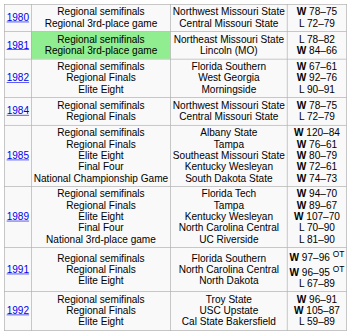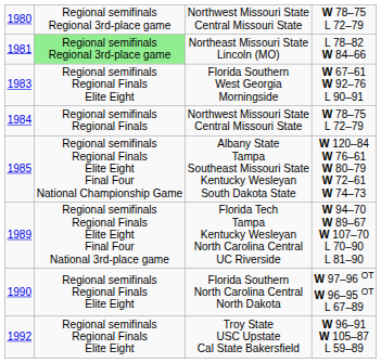 <table class="wikitable">
 <tr align="center">
 <td><a href='#'>1980</a></td>
 <td>Regional semifinals<br>Regional 3rd-place game</td>
 <td>Northwest Missouri State<br>Central Missouri State</td>
 <td><strong>W</strong> 78–75<br>L 72–79</td>
 </tr>
 <tr align="center">
 <td><a href='#'>1981</a></td>
 <td style="background: lightgreen;">Regional semifinals<br>Regional 3rd-place game</td>
 <td>Northeast Missouri State<br>Lincoln (MO)</td>
 <td>L 78–82<br><strong>W</strong> 84–66</td>
 </tr>
 <tr align="center">
-<td><a href='#'>1982</a></td>
+<td><a href='#'>1983</a></td>
 <td>Regional semifinals<br>Regional Finals<br>Elite Eight</td>
 <td>Florida Southern<br>West Georgia<br>Morningside</td>
 <td><strong>W</strong> 67–61<br><strong>W</strong> 92–76<br>L 90–91</td>
 </tr>
 <tr align="center">
 <td><a href='#'>1984</a></td>
 <td>Regional semifinals<br>Regional Finals</td>
 <td>Northwest Missouri State<br>Central Missouri State</td>
 <td><strong>W</strong> 78–75<br>L 72–79</td>
 </tr>
 <tr align="center">
 <td><a href='#'>1985</a></td>
 <td>Regional semifinals<br>Regional Finals<br>Elite Eight<br>Final Four<br>National Championship Game</td>
 <td>Albany State<br>Tampa<br>Southeast Missouri State<br>Kentucky Wesleyan<br>South Dakota State</td>
 <td><strong>W</strong> 120–84<br><strong>W</strong> 76–61<br><strong>W</strong> 80–79<br><strong>W</strong> 72–61<br><strong>W</strong> 74–73</td>
 </tr>
 <tr align="center">
 <td><a href='#'>1989</a></td>
 <td>Regional semifinals<br>Regional Finals<br>Elite Eight<br>Final Four<br>National 3rd-place game</td>
 <td>Florida Tech<br>Tampa<br>Kentucky Wesleyan<br>North Carolina Central<br>UC Riverside</td>
 <td><strong>W</strong> 94–70<br><strong>W</strong> 89–67<br><strong>W</strong> 107–70<br>L 70–90<br>L 81–90</td>
 </tr>
 <tr align="center">
-<td><a href='#'>1991</a></td>
+<td><a href='#'>1990</a></td>
 <td>Regional semifinals<br>Regional Finals<br>Elite Eight</td>
 <td>Florida Southern<br>North Carolina Central<br>North Dakota</td>
 <td><strong>W</strong> 97–96 <sup>OT</sup><br><strong>W</strong> 96–95 <sup>OT</sup><br>L 67–89</td>
 </tr>
 <tr align="center">
 <td><a href='#'>1992</a></td>
 <td>Regional semifinals<br>Regional Finals<br>Elite Eight</td>
 <td>Troy State<br>USC Upstate<br>Cal State Bakersfield</td>
 <td><strong>W</strong> 96–91<br><strong>W</strong> 105–87<br>L 59–89</td>
 </tr>
 </table>
